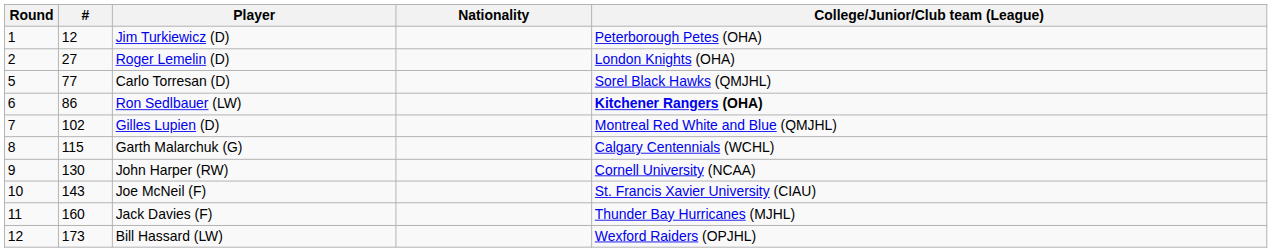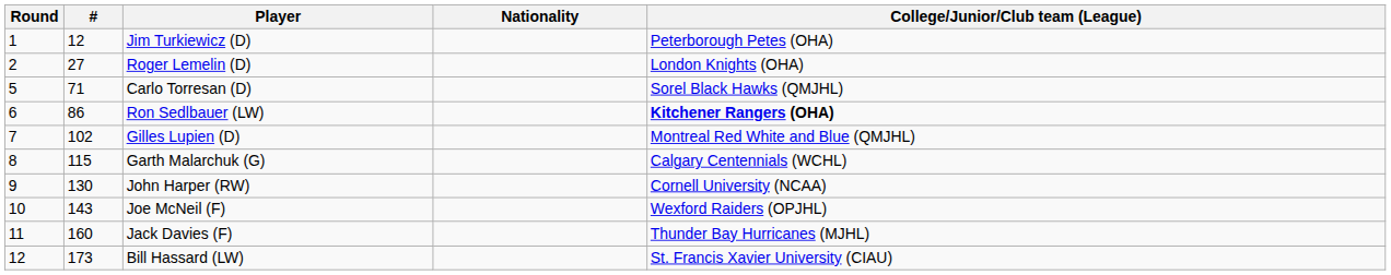 <table class="wikitable">
 <tr align="center">
 <th bgcolor="#DDDDFF" width="4.0%">Round</th>
 <th bgcolor="#DDDDFF" width="4.0%">#</th>
 <th bgcolor="#DDDDFF" width="21.0%">Player</th>
 <th bgcolor="#DDDDFF" width="14.5%">Nationality</th>
 <th bgcolor="#DDDDFF" width="50.0%">College/Junior/Club team (League)</th>
 </tr>
 <tr>
 <td>1</td>
 <td>12</td>
 <td><a href='#'>Jim Turkiewicz</a> (D)</td>
 <td></td>
 <td><a href='#'>Peterborough Petes</a> (OHA)</td>
 </tr>
 <tr>
 <td>2</td>
 <td>27</td>
 <td><a href='#'>Roger Lemelin</a> (D)</td>
 <td></td>
 <td><a href='#'>London Knights</a> (OHA)</td>
 </tr>
 <tr>
 <td>5</td>
-<td>77</td>
+<td>71</td>
 <td>Carlo Torresan (D)</td>
 <td></td>
 <td><a href='#'>Sorel Black Hawks</a> (QMJHL)</td>
 </tr>
 <tr>
 <td>6</td>
 <td>86</td>
 <td><a href='#'>Ron Sedlbauer</a> (LW)</td>
 <td></td>
 <td><strong><a href='#'>Kitchener Rangers</a> (OHA)</strong></td>
 </tr>
 <tr>
 <td>7</td>
 <td>102</td>
 <td><a href='#'>Gilles Lupien</a> (D)</td>
 <td></td>
 <td><a href='#'>Montreal Red White and Blue</a> (QMJHL)</td>
 </tr>
 <tr>
 <td>8</td>
 <td>115</td>
 <td>Garth Malarchuk (G)</td>
 <td></td>
 <td><a href='#'>Calgary Centennials</a> (WCHL)</td>
 </tr>
 <tr>
 <td>9</td>
 <td>130</td>
 <td>John Harper (RW)</td>
 <td></td>
 <td><a href='#'>Cornell University</a> (NCAA)</td>
 </tr>
 <tr>
 <td>10</td>
 <td>143</td>
 <td>Joe McNeil (F)</td>
 <td></td>
-<td><a href='#'>St. Francis Xavier University</a> (CIAU)</td>
+<td><a href='#'>Wexford Raiders</a> (OPJHL)</td>
 </tr>
 <tr>
 <td>11</td>
 <td>160</td>
 <td>Jack Davies (F)</td>
 <td></td>
 <td><a href='#'>Thunder Bay Hurricanes</a> (MJHL)</td>
 </tr>
 <tr>
 <td>12</td>
 <td>173</td>
 <td>Bill Hassard (LW)</td>
 <td></td>
-<td><a href='#'>Wexford Raiders</a> (OPJHL)</td>
+<td><a href='#'>St. Francis Xavier University</a> (CIAU)</td>
 </tr>
 </table>
